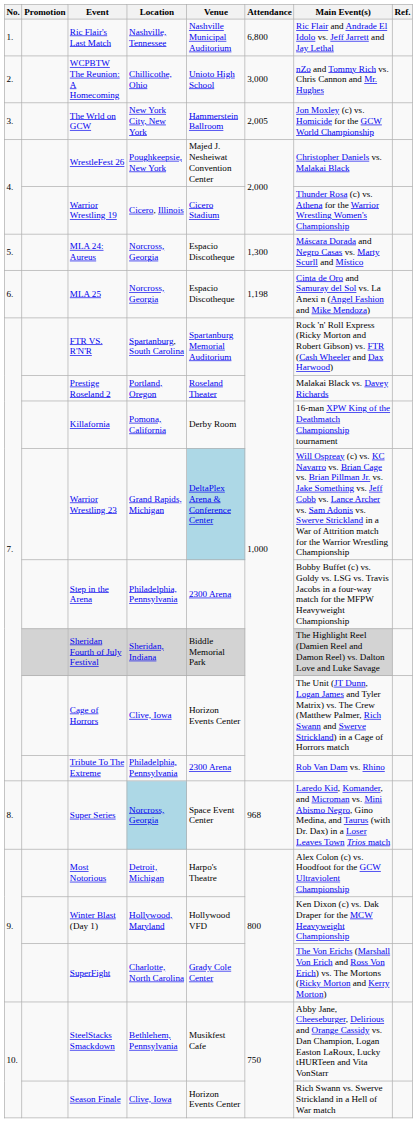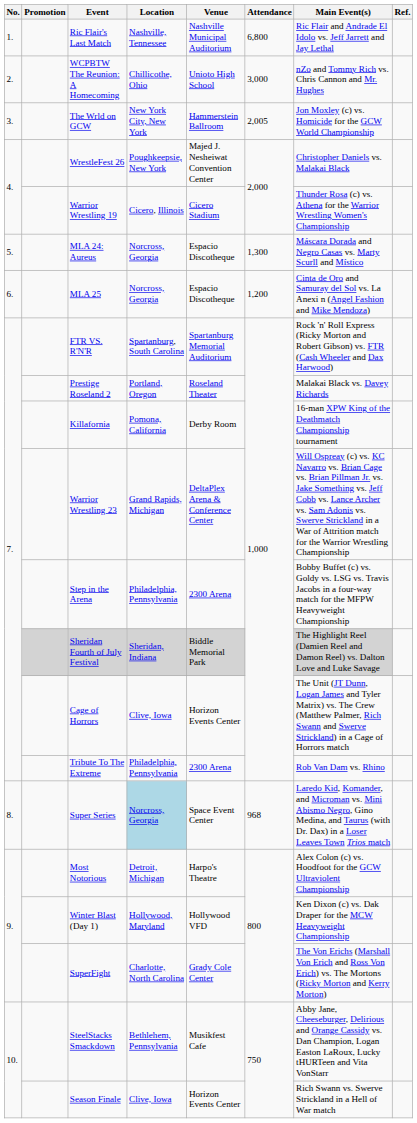 <table class="wikitable sortable" style="font-size:85%;">
 <tr>
 <th>No.</th>
 <th>Promotion</th>
 <th>Event</th>
 <th>Location</th>
 <th>Venue</th>
 <th>Attendance</th>
 <th class=unsortable>Main Event(s)</th>
 <th class=unsortable>Ref.</th>
 </tr>
 <tr>
 <td>1.</td>
 <td></td>
 <td><a href='#'>Ric Flair's Last Match</a> <br> </td>
 <td><a href='#'>Nashville, Tennessee</a></td>
 <td><a href='#'>Nashville Municipal Auditorium</a></td>
 <td>6,800</td>
 <td><a href='#'>Ric Flair</a> and <a href='#'>Andrade El Idolo</a> vs. <a href='#'>Jeff Jarrett</a> and <a href='#'>Jay Lethal</a></td>
 <td></td>
 </tr>
 <tr>
 <td>2.</td>
 <td></td>
 <td><a href='#'>WCPBTW The Reunion: A Homecoming</a> <br> </td>
 <td><a href='#'>Chillicothe, Ohio</a></td>
 <td><a href='#'>Unioto High School</a></td>
 <td>3,000</td>
 <td><a href='#'>nZo</a> and <a href='#'>Tommy Rich</a> vs. Chris Cannon and <a href='#'>Mr. Hughes</a></td>
 <td></td>
 </tr>
 <tr>
 <td>3.</td>
 <td></td>
 <td><a href='#'>The Wrld on GCW</a> <br> </td>
 <td><a href='#'>New York City, New York</a></td>
 <td><a href='#'>Hammerstein Ballroom</a></td>
 <td>2,005</td>
 <td><a href='#'>Jon Moxley</a> (c) vs. <a href='#'>Homicide</a> for the <a href='#'>GCW World Championship</a></td>
 <td></td>
 </tr>
 <tr>
 <td rowspan=2>4.</td>
 <td></td>
 <td><a href='#'>WrestleFest 26</a> <br> </td>
 <td><a href='#'>Poughkeepsie, New York</a></td>
 <td>Majed J. Nesheiwat Convention Center</td>
 <td rowspan=2>2,000</td>
 <td><a href='#'>Christopher Daniels</a> vs. <a href='#'>Malakai Black</a></td>
 <td></td>
 </tr>
 <tr>
 <td></td>
 <td><a href='#'>Warrior Wrestling 19</a> <br> </td>
 <td><a href='#'>Cicero</a>, <a href='#'>Illinois</a></td>
 <td><a href='#'>Cicero Stadium</a></td>
 <td><a href='#'>Thunder Rosa</a> (c) vs. <a href='#'>Athena</a> for the <a href='#'>Warrior Wrestling Women's Championship</a></td>
 <td></td>
 </tr>
 <tr>
 <td>5.</td>
 <td></td>
 <td><a href='#'>MLA 24: Aureus</a> <br> </td>
 <td><a href='#'>Norcross, Georgia</a></td>
 <td>Espacio Discotheque</td>
 <td>1,300</td>
 <td><a href='#'>Máscara Dorada</a> and <a href='#'>Negro Casas</a> vs. <a href='#'>Marty Scurll</a> and <a href='#'>Místico</a></td>
 <td></td>
 </tr>
 <tr>
 <td>6.</td>
 <td></td>
 <td><a href='#'>MLA 25</a> <br> </td>
 <td><a href='#'>Norcross, Georgia</a></td>
 <td>Espacio Discotheque</td>
-<td>1,198</td>
+<td>1,200</td>
 <td><a href='#'>Cinta de Oro</a> and <a href='#'>Samuray del Sol</a> vs. La Anexi n (<a href='#'>Angel Fashion</a> and <a href='#'>Mike Mendoza</a>)</td>
 <td></td>
 </tr>
 <tr>
 <td rowspan=8>7.</td>
 <td></td>
 <td><a href='#'>FTR VS. R'N'R</a> <br> </td>
 <td><a href='#'>Spartanburg</a>, <a href='#'>South Carolina</a></td>
 <td><a href='#'>Spartanburg Memorial Auditorium</a></td>
 <td rowspan=8>1,000</td>
 <td>Rock 'n' Roll Express (Ricky Morton and Robert Gibson) vs. <a href='#'>FTR</a> (<a href='#'>Cash Wheeler</a> and <a href='#'>Dax Harwood</a>)</td>
 <td></td>
 </tr>
 <tr>
 <td></td>
 <td><a href='#'>Prestige Roseland 2</a> <br> </td>
 <td><a href='#'>Portland, Oregon</a></td>
 <td><a href='#'>Roseland Theater</a></td>
 <td>Malakai Black vs. <a href='#'>Davey Richards</a></td>
 <td></td>
 </tr>
 <tr>
 <td></td>
 <td><a href='#'>Killafornia</a> <br> </td>
 <td><a href='#'>Pomona, California</a></td>
 <td>Derby Room</td>
 <td>16-man <a href='#'>XPW King of the Deathmatch Championship</a> tournament</td>
 <td></td>
 </tr>
 <tr>
 <td></td>
 <td><a href='#'>Warrior Wrestling 23</a> <br> </td>
 <td><a href='#'>Grand Rapids, Michigan</a></td>
-<td style="background: lightblue;"><a href='#'>DeltaPlex Arena & Conference Center</a></td>
+<td><a href='#'>DeltaPlex Arena & Conference Center</a></td>
 <td><a href='#'>Will Ospreay</a> (c) vs. <a href='#'>KC Navarro</a> vs. <a href='#'>Brian Cage</a> vs. <a href='#'>Brian Pillman Jr.</a> vs. <a href='#'>Jake Something</a> vs. <a href='#'>Jeff Cobb</a> vs. <a href='#'>Lance Archer</a> vs. <a href='#'>Sam Adonis</a> vs. <a href='#'>Swerve Strickland</a> in a War of Attrition match for the Warrior Wrestling Championship</td>
 <td></td>
 </tr>
 <tr>
 <td></td>
 <td><a href='#'>Step in the Arena</a> <br> </td>
 <td><a href='#'>Philadelphia, Pennsylvania</a></td>
 <td><a href='#'>2300 Arena</a></td>
 <td>Bobby Buffet (c) vs. Goldy vs. LSG vs. Travis Jacobs in a four-way match for the MFPW Heavyweight Championship</td>
 <td></td>
 </tr>
 <tr>
 <td bgcolor=lightgrey></td>
 <td bgcolor=lightgrey><a href='#'>Sheridan Fourth of July Festival</a> <br> </td>
 <td bgcolor=lightgrey><a href='#'>Sheridan, Indiana</a></td>
 <td bgcolor=lightgrey>Biddle Memorial Park</td>
 <td bgcolor=lightgrey>The Highlight Reel (Damien Reel and Damon Reel) vs. Dalton Love and Luke Savage</td>
 <td></td>
 </tr>
 <tr>
 <td></td>
 <td><a href='#'>Cage of Horrors</a> <br> </td>
 <td><a href='#'>Clive, Iowa</a></td>
 <td>Horizon Events Center</td>
 <td>The Unit (<a href='#'>JT Dunn</a>, <a href='#'>Logan James</a> and Tyler Matrix) vs. The Crew (Matthew Palmer, <a href='#'>Rich Swann</a> and <a href='#'>Swerve Strickland</a>) in a Cage of Horrors match</td>
 <td></td>
 </tr>
 <tr>
 <td></td>
 <td><a href='#'>Tribute To The Extreme</a> <br> </td>
 <td><a href='#'>Philadelphia, Pennsylvania</a></td>
 <td><a href='#'>2300 Arena</a></td>
 <td><a href='#'>Rob Van Dam</a> vs. <a href='#'>Rhino</a></td>
 <td></td>
 </tr>
 <tr>
 <td>8.</td>
 <td></td>
 <td><a href='#'>Super Series</a> <br> </td>
 <td style="background: lightblue;"><a href='#'>Norcross, Georgia</a></td>
 <td>Space Event Center</td>
 <td>968</td>
 <td><a href='#'>Laredo Kid</a>, <a href='#'>Komander</a>, and <a href='#'>Microman</a> vs. <a href='#'>Mini Abismo Negro</a>, Gino Medina, and <a href='#'>Taurus</a> (with Dr. Dax) in a <a href='#'>Loser Leaves Town</a> <a href='#'><em>Trios</em> match</a></td>
 <td></td>
 </tr>
 <tr>
 <td rowspan=3>9.</td>
 <td></td>
 <td><a href='#'>Most Notorious</a> <br> </td>
 <td><a href='#'>Detroit, Michigan</a></td>
 <td>Harpo's Theatre</td>
 <td rowspan=3>800</td>
 <td>Alex Colon (c) vs. Hoodfoot for the <a href='#'>GCW Ultraviolent Championship</a></td>
 <td></td>
 </tr>
 <tr>
 <td></td>
 <td><a href='#'>Winter Blast</a> (Day 1) <br> </td>
 <td><a href='#'>Hollywood, Maryland</a></td>
 <td>Hollywood VFD</td>
 <td>Ken Dixon (c) vs. Dak Draper for the <a href='#'>MCW Heavyweight Championship</a></td>
 <td></td>
 </tr>
 <tr>
 <td></td>
 <td><a href='#'>SuperFight</a> <br> </td>
 <td><a href='#'>Charlotte, North Carolina</a></td>
 <td><a href='#'>Grady Cole Center</a></td>
 <td><a href='#'>The Von Erichs</a> (<a href='#'>Marshall Von Erich</a> and <a href='#'>Ross Von Erich</a>) vs. The Mortons (<a href='#'>Ricky Morton</a> and <a href='#'>Kerry Morton</a>)</td>
 <td></td>
 </tr>
 <tr>
 <td rowspan=2>10.</td>
 <td></td>
 <td><a href='#'>SteelStacks Smackdown</a> <br> </td>
 <td><a href='#'>Bethlehem, Pennsylvania</a></td>
 <td>Musikfest Cafe</td>
 <td rowspan=2>750</td>
 <td>Abby Jane, <a href='#'>Cheeseburger</a>, <a href='#'>Delirious</a> and <a href='#'>Orange Cassidy</a> vs. Dan Champion, Logan Easton LaRoux, Lucky tHURTeen and Vita VonStarr</td>
 <td></td>
 </tr>
 <tr>
 <td></td>
 <td><a href='#'>Season Finale</a> <br> </td>
 <td><a href='#'>Clive, Iowa</a></td>
 <td>Horizon Events Center</td>
 <td>Rich Swann vs. Swerve Strickland in a Hell of War match</td>
 <td></td>
 </tr>
 </table>
